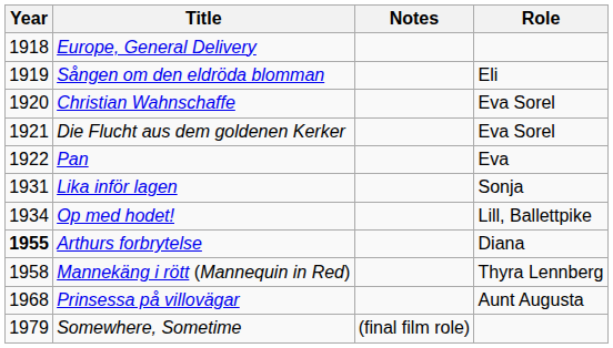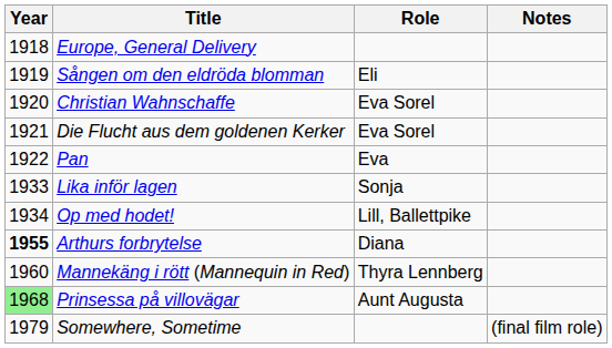 <table class="wikitable">
 <tr>
 <th>Year</th>
 <th>Title</th>
+<th>Role</th>
 <th>Notes</th>
-<th>Role</th>
 </tr>
 <tr>
 <td>1918</td>
 <td><em><a href='#'>Europe, General Delivery</a></em></td>
 <td></td>
 <td></td>
 </tr>
 <tr>
 <td>1919</td>
 <td><em><a href='#'>Sången om den eldröda blomman</a></em></td>
+<td>Eli</td>
 <td></td>
-<td>Eli</td>
 </tr>
 <tr>
 <td>1920</td>
 <td><em><a href='#'>Christian Wahnschaffe</a></em></td>
+<td>Eva Sorel</td>
 <td></td>
-<td>Eva Sorel</td>
 </tr>
 <tr>
 <td>1921</td>
 <td><em>Die Flucht aus dem goldenen Kerker</em></td>
+<td>Eva Sorel</td>
 <td></td>
-<td>Eva Sorel</td>
 </tr>
 <tr>
 <td>1922</td>
 <td><em><a href='#'>Pan</a></em></td>
+<td>Eva</td>
 <td></td>
-<td>Eva</td>
 </tr>
 <tr>
-<td>1931</td>
+<td>1933</td>
 <td><em><a href='#'>Lika inför lagen</a></em></td>
+<td>Sonja</td>
 <td></td>
-<td>Sonja</td>
 </tr>
 <tr>
 <td>1934</td>
 <td><em><a href='#'>Op med hodet!</a></em></td>
+<td>Lill, Ballettpike</td>
 <td></td>
-<td>Lill, Ballettpike</td>
 </tr>
 <tr>
 <td><strong>1955</strong></td>
 <td><em><a href='#'>Arthurs forbrytelse</a></em></td>
+<td>Diana</td>
 <td></td>
-<td>Diana</td>
 </tr>
 <tr>
-<td>1958</td>
+<td>1960</td>
 <td><em><a href='#'>Mannekäng i rött</a></em> (<em>Mannequin in Red</em>)</td>
+<td>Thyra Lennberg</td>
 <td></td>
-<td>Thyra Lennberg</td>
 </tr>
 <tr>
-<td>1968</td>
+<td style="background: lightgreen;">1968</td>
 <td><em><a href='#'>Prinsessa på villovägar</a></em></td>
+<td>Aunt Augusta</td>
 <td></td>
-<td>Aunt Augusta</td>
 </tr>
 <tr>
 <td>1979</td>
 <td><em>Somewhere, Sometime</em></td>
+<td></td>
 <td>(final film role)</td>
-<td></td>
 </tr>
 </table>
